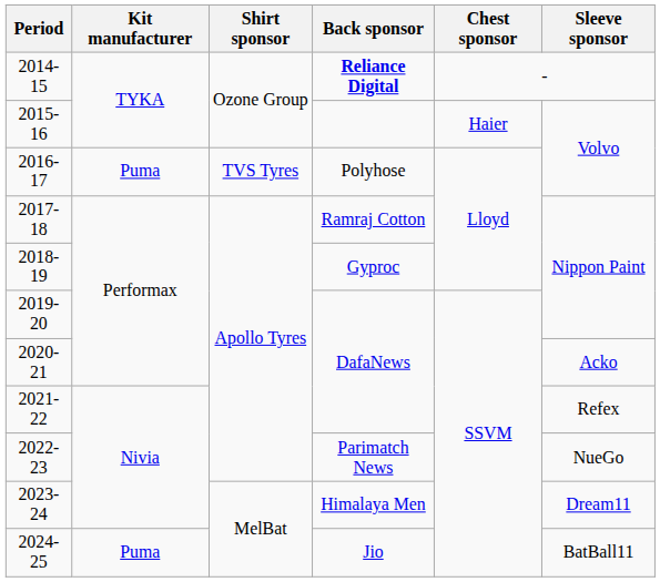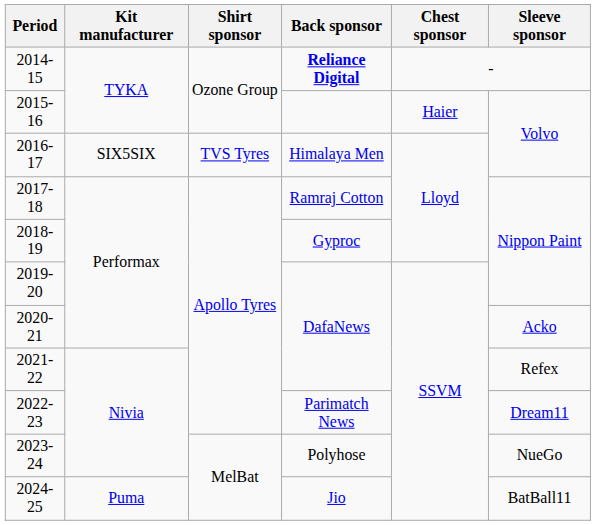 <table class="wikitable" style="text-align:center;margin-left:1em;float:center">
 <tr>
 <th>Period</th>
 <th>Kit manufacturer</th>
 <th>Shirt sponsor</th>
 <th>Back sponsor</th>
 <th>Chest sponsor</th>
 <th>Sleeve sponsor</th>
 </tr>
 <tr>
 <td>2014-15</td>
 <td rowspan="2"><a href='#'>TYKA</a></td>
 <td rowspan="2">Ozone Group</td>
 <td><strong><a href='#'>Reliance Digital</a></strong></td>
 <td colspan="2">-</td>
 </tr>
 <tr>
 <td>2015-16</td>
 <td></td>
 <td><a href='#'>Haier</a></td>
 <td rowspan="2"><a href='#'>Volvo</a></td>
 </tr>
 <tr>
 <td>2016-17</td>
-<td><a href='#'>Puma</a></td>
+<td>SIX5SIX</td>
 <td><a href='#'>TVS Tyres</a></td>
-<td>Polyhose</td>
+<td><a href='#'>Himalaya Men</a></td>
 <td rowspan="3"><a href='#'>Lloyd</a></td>
 </tr>
 <tr>
 <td>2017-18</td>
 <td rowspan="4">Performax</td>
 <td rowspan="6"><a href='#'>Apollo Tyres</a></td>
 <td><a href='#'>Ramraj Cotton</a></td>
 <td rowspan="3"><a href='#'>Nippon Paint</a></td>
 </tr>
 <tr>
 <td>2018-19</td>
 <td><a href='#'>Gyproc</a></td>
 </tr>
 <tr>
 <td>2019-20</td>
 <td rowspan="3"><a href='#'>DafaNews</a></td>
 <td rowspan="6"><a href='#'>SSVM</a></td>
 </tr>
 <tr>
 <td>2020-21</td>
 <td><a href='#'>Acko</a></td>
 </tr>
 <tr>
 <td>2021-22</td>
 <td rowspan="3"><a href='#'>Nivia</a></td>
 <td>Refex</td>
 </tr>
 <tr>
 <td>2022-23</td>
 <td><a href='#'>Parimatch News</a></td>
-<td>NueGo</td>
+<td><a href='#'>Dream11</a></td>
 </tr>
 <tr>
 <td>2023-24</td>
 <td rowspan="2">MelBat</td>
-<td><a href='#'>Himalaya Men</a></td>
-<td><a href='#'>Dream11</a></td>
+<td>Polyhose</td>
+<td>NueGo</td>
 </tr>
 <tr>
 <td>2024-25</td>
 <td><a href='#'>Puma</a></td>
 <td><a href='#'>Jio</a></td>
 <td>BatBall11</td>
 </tr>
 </table>
